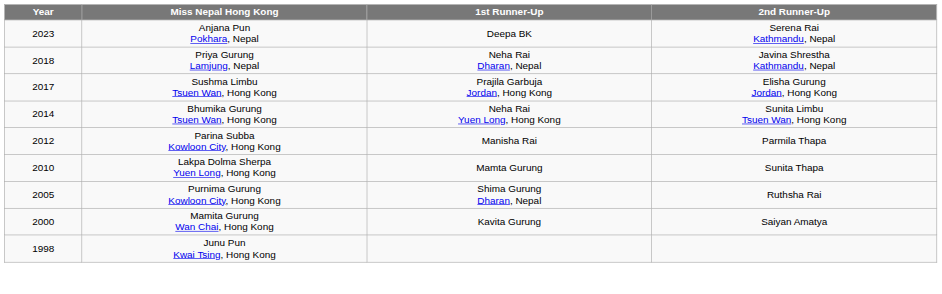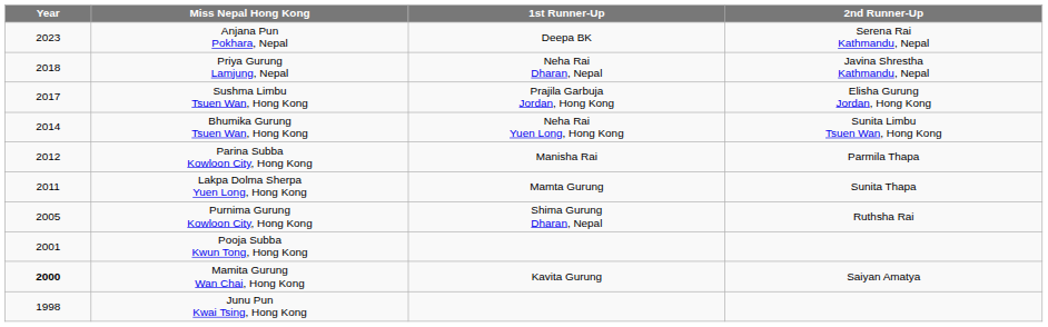 <table class="wikitable" style="width:95%;text-align:center">
 <tr>
 <th width="30" style="background-color:#787878;color:#FFFFFF;">Year</th>
 <th width="150" style="background-color:#787878;color:#FFFFFF;">Miss Nepal Hong Kong</th>
 <th width="150" style="background-color:#787878;color:#FFFFFF;">1st Runner-Up</th>
 <th width="150" style="background-color:#787878;color:#FFFFFF;">2nd Runner-Up</th>
 </tr>
 <tr>
 <td>2023</td>
 <td>Anjana Pun <br> <a href='#'>Pokhara</a>, Nepal</td>
 <td>Deepa BK</td>
 <td>Serena Rai <br> <a href='#'>Kathmandu</a>, Nepal</td>
 </tr>
 <tr>
 <td>2018</td>
 <td>Priya Gurung <br> <a href='#'>Lamjung</a>, Nepal</td>
 <td>Neha Rai <br> <a href='#'>Dharan</a>, Nepal</td>
 <td>Javina Shrestha <br> <a href='#'>Kathmandu</a>, Nepal</td>
 </tr>
 <tr>
 <td>2017</td>
 <td>Sushma Limbu <br> <a href='#'>Tsuen Wan</a>, Hong Kong</td>
 <td>Prajila Garbuja <br> <a href='#'>Jordan</a>, Hong Kong</td>
 <td>Elisha Gurung <br> <a href='#'>Jordan</a>, Hong Kong</td>
 </tr>
 <tr>
 <td>2014</td>
 <td>Bhumika Gurung <br> <a href='#'>Tsuen Wan</a>, Hong Kong</td>
 <td>Neha Rai <br> <a href='#'>Yuen Long</a>, Hong Kong</td>
 <td>Sunita Limbu <br> <a href='#'>Tsuen Wan</a>, Hong Kong</td>
 </tr>
 <tr>
 <td>2012</td>
 <td>Parina Subba <br> <a href='#'>Kowloon City</a>, Hong Kong</td>
 <td>Manisha Rai</td>
 <td>Parmila Thapa</td>
 </tr>
 <tr>
-<td>2010</td>
+<td>2011</td>
 <td>Lakpa Dolma Sherpa <br> <a href='#'>Yuen Long</a>, Hong Kong</td>
 <td>Mamta Gurung</td>
 <td>Sunita Thapa</td>
 </tr>
 <tr>
 <td>2005</td>
 <td>Purnima Gurung <br> <a href='#'>Kowloon City</a>, Hong Kong</td>
 <td>Shima Gurung <br> <a href='#'>Dharan</a>, Nepal</td>
 <td>Ruthsha Rai</td>
 </tr>
 <tr>
-<td>2000</td>
+<td>2001</td>
+<td>Pooja Subba <br> <a href='#'>Kwun Tong</a>, Hong Kong</td>
+<td></td>
+<td></td>
+</tr>
+<tr>
+<td><strong>2000</strong></td>
 <td>Mamita Gurung <br> <a href='#'>Wan Chai</a>, Hong Kong</td>
 <td>Kavita Gurung</td>
 <td>Saiyan Amatya</td>
 </tr>
 <tr>
 <td>1998</td>
 <td>Junu Pun<br> <a href='#'>Kwai Tsing</a>, Hong Kong</td>
 <td></td>
 <td></td>
 </tr>
 </table>
